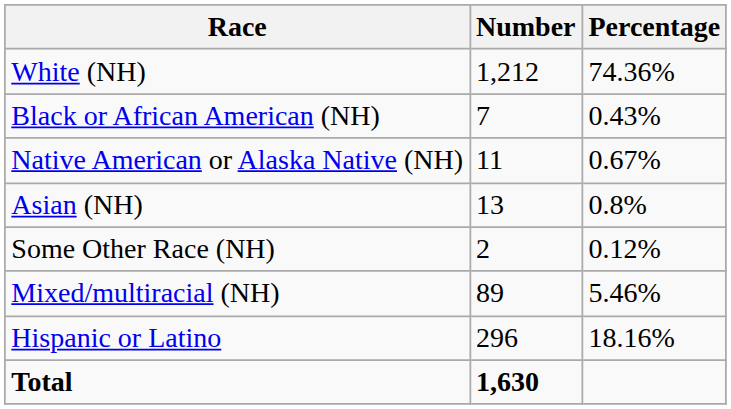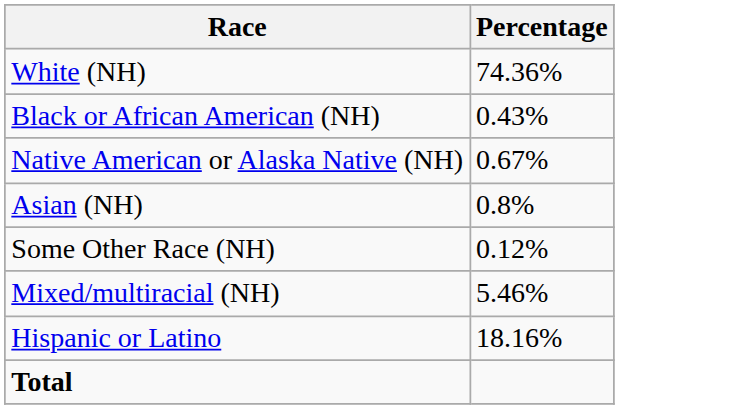 <table class="wikitable">
 <tr>
 <th>Race</th>
-<th>Number</th>
 <th>Percentage</th>
 </tr>
 <tr>
 <td><a href='#'>White</a> (NH)</td>
-<td>1,212</td>
 <td>74.36%</td>
 </tr>
 <tr>
 <td><a href='#'>Black or African American</a> (NH)</td>
-<td>7</td>
 <td>0.43%</td>
 </tr>
 <tr>
 <td><a href='#'>Native American</a> or <a href='#'>Alaska Native</a> (NH)</td>
-<td>11</td>
 <td>0.67%</td>
 </tr>
 <tr>
 <td><a href='#'>Asian</a> (NH)</td>
-<td>13</td>
 <td>0.8%</td>
 </tr>
 <tr>
 <td>Some Other Race (NH)</td>
-<td>2</td>
 <td>0.12%</td>
 </tr>
 <tr>
 <td><a href='#'>Mixed/multiracial</a> (NH)</td>
-<td>89</td>
 <td>5.46%</td>
 </tr>
 <tr>
 <td><a href='#'>Hispanic or Latino</a></td>
-<td>296</td>
 <td>18.16%</td>
 </tr>
 <tr>
 <td><strong>Total</strong></td>
-<td><strong>1,630</strong></td>
 <td></td>
 </tr>
 </table>
